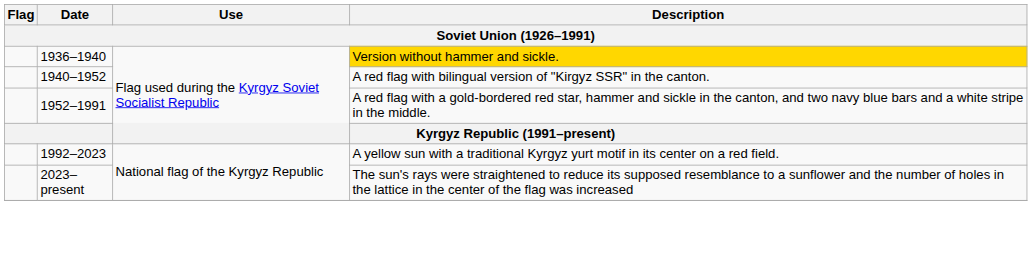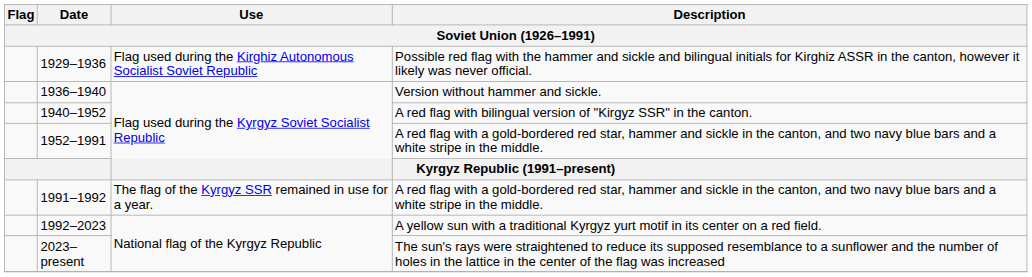 <table class="wikitable">
 <tr>
 <th style="width:110">Flag</th>
 <th style="width:80">Date</th>
 <th style="width:300">Use</th>
 <th style="width:300">Description</th>
 </tr>
 <tr>
 <th colspan="4">Soviet Union (1926–1991)</th>
 </tr>
 <tr>
+<td style="text-align:center"></td>
+<td>1929–1936</td>
+<td>Flag used during the <a href='#'>Kirghiz Autonomous Socialist Soviet Republic</a></td>
+<td>Possible red flag with the hammer and sickle and bilingual initials for Kirghiz ASSR in the canton, however it likely was never official.</td>
+</tr>
+<tr>
 <td style="text-align:center"><br></td>
 <td>1936–1940</td>
 <td rowspan=4>Flag used during the <a href='#'>Kyrgyz Soviet Socialist Republic</a></td>
-<td style="background: gold;">Version without hammer and sickle.</td>
+<td>Version without hammer and sickle.</td>
 </tr>
 <tr>
 <td style="text-align:center"></td>
 <td>1940–1952</td>
 <td>A red flag with bilingual version of "Kirgyz SSR" in the canton.</td>
 </tr>
 <tr>
 <td style="text-align:center"></td>
 <td>1952–1991</td>
 <td>A red flag with a gold-bordered red star, hammer and sickle in the canton, and two navy blue bars and a white stripe in the middle.</td>
 </tr>
 <tr>
 <th colspan="4">Kyrgyz Republic (1991–present)</th>
 </tr>
 <tr>
 <td style="text-align:center"></td>
+<td>1991–1992</td>
+<td>The flag of the <a href='#'>Kyrgyz SSR</a> remained in use for a year.</td>
+<td>A red flag with a gold-bordered red star, hammer and sickle in the canton, and two navy blue bars and a white stripe in the middle.</td>
+</tr>
+<tr>
+<td style="text-align:center"></td>
 <td>1992–2023</td>
 <td rowspan="2">National flag of the Kyrgyz Republic</td>
 <td>A yellow sun with a traditional Kyrgyz yurt motif in its center on a red field.</td>
 </tr>
 <tr>
 <td style="text-align:center"></td>
 <td>2023–present</td>
 <td>The sun's rays were straightened to reduce its supposed resemblance to a sunflower and the number of holes in the lattice in the center of the flag was increased</td>
 </tr>
 <tr>
 </tr>
 </table>
